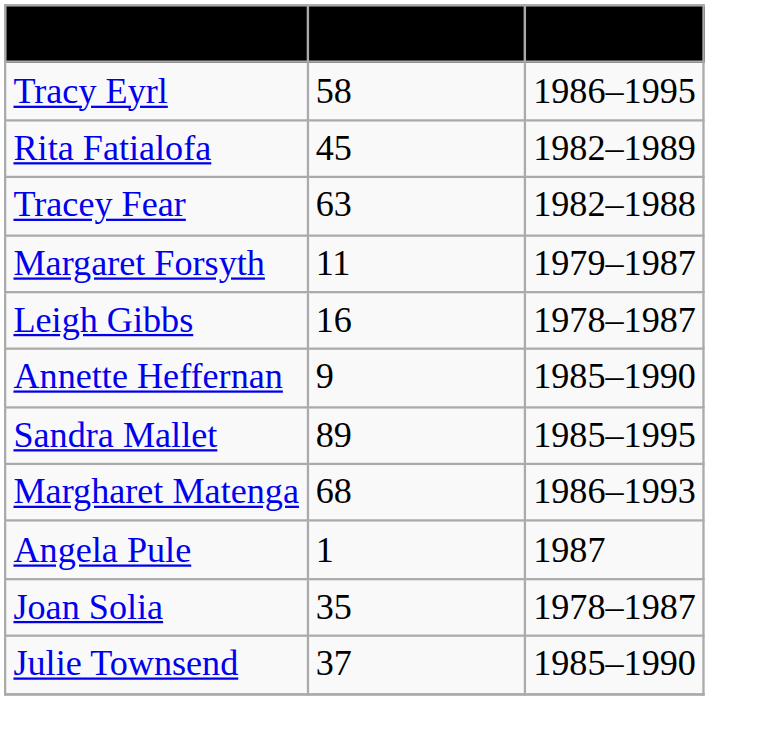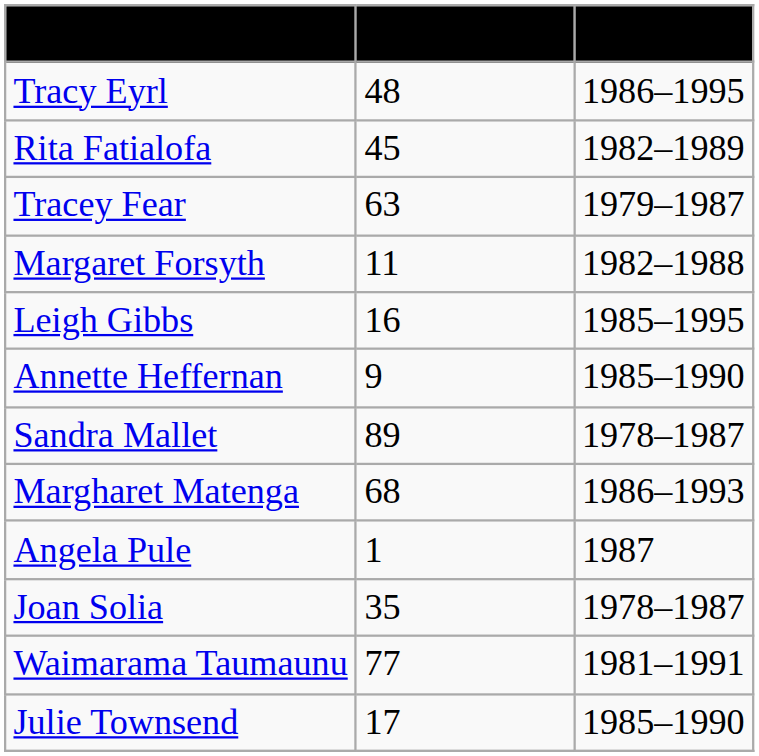 <table class="wikitable collapsible" border="1">
 <tr>
 <th style="background:black;"><span>Player</span></th>
 <th style="background:black;"><span>Appearances</span></th>
 <th style="background:black;"><span>Years</span></th>
 </tr>
 <tr>
 <td><a href='#'>Tracy Eyrl</a></td>
-<td>58</td>
+<td>48</td>
 <td>1986–1995</td>
 </tr>
 <tr>
 <td><a href='#'>Rita Fatialofa</a></td>
 <td>45</td>
 <td>1982–1989</td>
 </tr>
 <tr>
 <td><a href='#'>Tracey Fear</a></td>
 <td>63</td>
-<td>1982–1988</td>
+<td>1979–1987</td>
 </tr>
 <tr>
 <td><a href='#'>Margaret Forsyth</a></td>
 <td>11</td>
-<td>1979–1987</td>
+<td>1982–1988</td>
 </tr>
 <tr>
 <td><a href='#'>Leigh Gibbs</a></td>
 <td>16</td>
-<td>1978–1987</td>
+<td>1985–1995</td>
 </tr>
 <tr>
 <td><a href='#'>Annette Heffernan</a></td>
 <td>9</td>
 <td>1985–1990</td>
 </tr>
 <tr>
 <td><a href='#'>Sandra Mallet</a></td>
 <td>89</td>
-<td>1985–1995</td>
+<td>1978–1987</td>
 </tr>
 <tr>
 <td><a href='#'>Margharet Matenga</a></td>
 <td>68</td>
 <td>1986–1993</td>
 </tr>
 <tr>
 <td><a href='#'>Angela Pule</a></td>
 <td>1</td>
 <td>1987</td>
 </tr>
 <tr>
 <td><a href='#'>Joan Solia</a></td>
 <td>35</td>
 <td>1978–1987</td>
 </tr>
 <tr>
+<td><a href='#'>Waimarama Taumaunu</a></td>
+<td>77</td>
+<td>1981–1991</td>
+</tr>
+<tr>
 <td><a href='#'>Julie Townsend</a></td>
-<td>37</td>
+<td>17</td>
 <td>1985–1990</td>
 </tr>
 <tr>
 </tr>
 </table>
